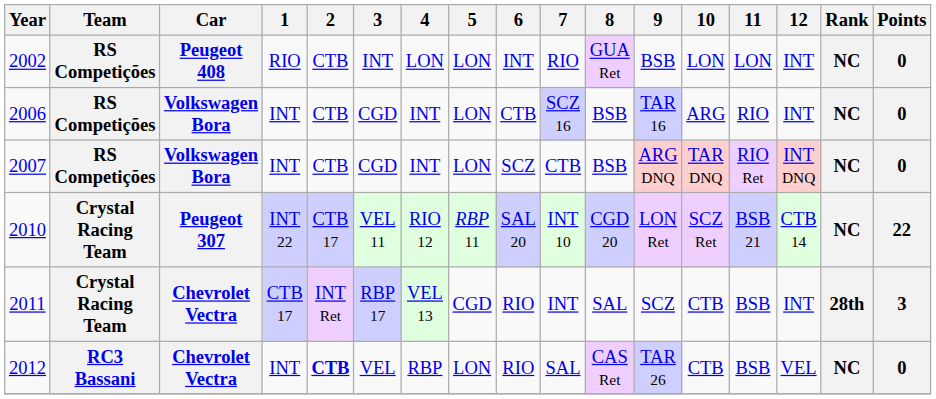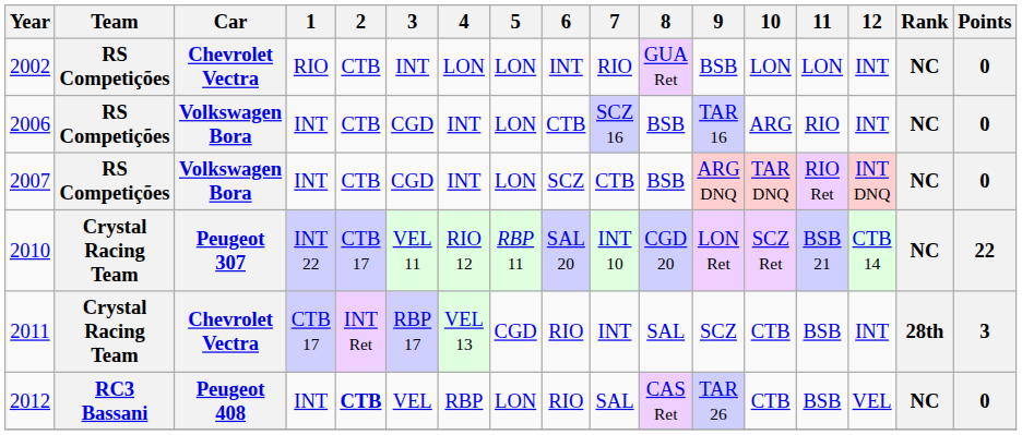 <table class="wikitable" style="text-align:center; font-size:95%">
 <tr>
 <th>Year</th>
 <th>Team</th>
 <th>Car</th>
 <th>1</th>
 <th>2</th>
 <th>3</th>
 <th>4</th>
 <th>5</th>
 <th>6</th>
 <th>7</th>
 <th>8</th>
 <th>9</th>
 <th>10</th>
 <th>11</th>
 <th>12</th>
 <th>Rank</th>
 <th>Points</th>
 </tr>
 <tr>
 <td><a href='#'>2002</a></td>
 <th>RS Competições</th>
-<th><a href='#'>Peugeot 408</a></th>
+<th><a href='#'>Chevrolet Vectra</a></th>
 <td><a href='#'>RIO</a><br><small></small></td>
 <td><a href='#'>CTB</a><br><small></small></td>
 <td><a href='#'>INT</a><br><small></small></td>
 <td><a href='#'>LON</a><br><small></small></td>
 <td><a href='#'>LON</a><br><small></small></td>
 <td><a href='#'>INT</a><br><small></small></td>
 <td><a href='#'>RIO</a><br><small></small></td>
 <td style="background:#efcfff;"><a href='#'>GUA</a><br><small>Ret</small></td>
 <td><a href='#'>BSB</a><br><small></small></td>
 <td><a href='#'>LON</a><br><small></small></td>
 <td><a href='#'>LON</a><br><small></small></td>
 <td><a href='#'>INT</a><br><small></small></td>
 <th>NC</th>
 <th>0</th>
 </tr>
 <tr>
 <td><a href='#'>2006</a></td>
 <th>RS Competições</th>
 <th><a href='#'>Volkswagen Bora</a></th>
 <td><a href='#'>INT</a><br><small></small></td>
 <td><a href='#'>CTB</a><br><small></small></td>
 <td><a href='#'>CGD</a><br><small></small></td>
 <td><a href='#'>INT</a><br><small></small></td>
 <td><a href='#'>LON</a><br><small></small></td>
 <td><a href='#'>CTB</a><br><small></small></td>
 <td style="background:#cfcfff;"><a href='#'>SCZ</a><br><small>16</small></td>
 <td><a href='#'>BSB</a><br><small></small></td>
 <td style="background:#cfcfff;"><a href='#'>TAR</a><br><small>16</small></td>
 <td><a href='#'>ARG</a><br><small></small></td>
 <td><a href='#'>RIO</a><br><small></small></td>
 <td><a href='#'>INT</a><br><small></small></td>
 <th>NC</th>
 <th>0</th>
 </tr>
 <tr>
 <td><a href='#'>2007</a></td>
 <th>RS Competições</th>
 <th><a href='#'>Volkswagen Bora</a></th>
 <td><a href='#'>INT</a><br><small></small></td>
 <td><a href='#'>CTB</a><br><small></small></td>
 <td><a href='#'>CGD</a><br><small></small></td>
 <td><a href='#'>INT</a><br><small></small></td>
 <td><a href='#'>LON</a><br><small></small></td>
 <td><a href='#'>SCZ</a><br><small></small></td>
 <td><a href='#'>CTB</a><br><small></small></td>
 <td><a href='#'>BSB</a><br><small></small></td>
 <td style="background:#ffcfcf;"><a href='#'>ARG</a><br><small>DNQ</small></td>
 <td style="background:#ffcfcf;"><a href='#'>TAR</a><br><small>DNQ</small></td>
 <td style="background:#efcfff;"><a href='#'>RIO</a><br><small>Ret</small></td>
 <td style="background:#ffcfcf;"><a href='#'>INT</a><br><small>DNQ</small></td>
 <th>NC</th>
 <th>0</th>
 </tr>
 <tr>
 <td><a href='#'>2010</a></td>
 <th>Crystal Racing Team</th>
 <th><a href='#'>Peugeot 307</a></th>
 <td style="background:#cfcfff;"><a href='#'>INT</a><br><small>22</small></td>
 <td style="background:#cfcfff;"><a href='#'>CTB</a><br><small>17</small></td>
 <td style="background:#dfffdf;"><a href='#'>VEL</a><br><small>11</small></td>
 <td style="background:#dfffdf;"><a href='#'>RIO</a><br><small>12</small></td>
 <td style="background:#dfffdf;"><a href='#'><em>RBP</em></a><br><small>11</small></td>
 <td style="background:#cfcfff;"><a href='#'>SAL</a><br><small>20</small></td>
 <td style="background:#dfffdf;"><a href='#'>INT</a><br><small>10</small></td>
 <td style="background:#cfcfff;"><a href='#'>CGD</a><br><small>20</small></td>
 <td style="background:#efcfff;"><a href='#'>LON</a><br><small>Ret</small></td>
 <td style="background:#efcfff;"><a href='#'>SCZ</a><br><small>Ret</small></td>
 <td style="background:#cfcfff;"><a href='#'>BSB</a><br><small>21</small></td>
 <td style="background:#dfffdf;"><a href='#'>CTB</a><br><small>14</small></td>
 <th>NC</th>
 <th>22</th>
 </tr>
 <tr>
 <td><a href='#'>2011</a></td>
 <th>Crystal Racing Team</th>
 <th><a href='#'>Chevrolet Vectra</a></th>
 <td style="background:#cfcfff;"><a href='#'>CTB</a><br><small>17</small></td>
 <td style="background:#efcfff;"><a href='#'>INT</a><br><small>Ret</small></td>
 <td style="background:#cfcfff;"><a href='#'>RBP</a><br><small>17</small></td>
 <td style="background:#dfffdf;"><a href='#'>VEL</a><br><small>13</small></td>
 <td><a href='#'>CGD</a><br><small></small></td>
 <td><a href='#'>RIO</a><br><small></small></td>
 <td><a href='#'>INT</a><br><small></small></td>
 <td><a href='#'>SAL</a><br><small></small></td>
 <td><a href='#'>SCZ</a><br><small></small></td>
 <td><a href='#'>CTB</a><br><small></small></td>
 <td><a href='#'>BSB</a><br><small></small></td>
 <td><a href='#'>INT</a><br><small></small></td>
 <th>28th</th>
 <th>3</th>
 </tr>
 <tr>
 <td><a href='#'>2012</a></td>
 <th><a href='#'>RC3 Bassani</a></th>
-<th><a href='#'>Chevrolet Vectra</a></th>
+<th><a href='#'>Peugeot 408</a></th>
 <td><a href='#'>INT</a><br><small></small></td>
 <td><strong><a href='#'>CTB</a><br><small></small></strong></td>
 <td><a href='#'>VEL</a><br><small></small></td>
 <td><a href='#'>RBP</a><br><small></small></td>
 <td><a href='#'>LON</a><br><small></small></td>
 <td><a href='#'>RIO</a><br><small></small></td>
 <td><a href='#'>SAL</a><br><small></small></td>
 <td style="background:#efcfff;"><a href='#'>CAS</a><br><small>Ret</small></td>
 <td style="background:#cfcfff;"><a href='#'>TAR</a><br><small>26</small></td>
 <td><a href='#'>CTB</a><br><small></small></td>
 <td><a href='#'>BSB</a><br><small></small></td>
 <td><a href='#'>VEL</a><br><small></small></td>
 <th>NC</th>
 <th>0</th>
 </tr>
 <tr>
 </tr>
 </table>
